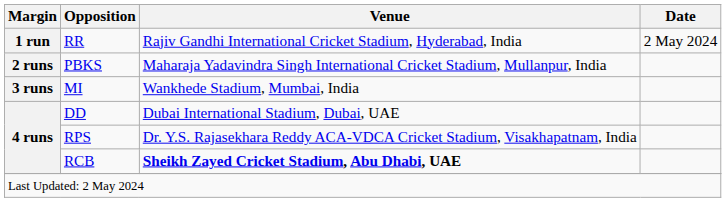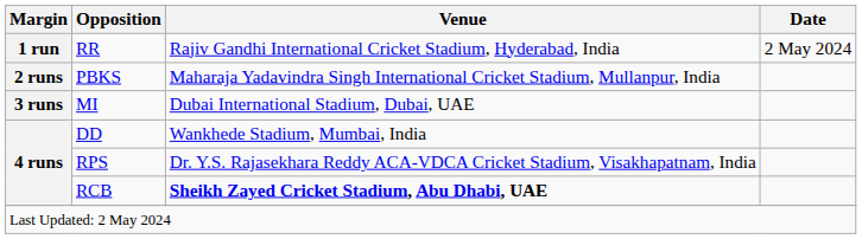 <table class="wikitable">
 <tr>
 <th>Margin</th>
 <th>Opposition</th>
 <th>Venue</th>
 <th>Date</th>
 </tr>
 <tr>
 <th>1 run</th>
 <td><a href='#'>RR</a></td>
 <td><a href='#'>Rajiv Gandhi International Cricket Stadium</a>, <a href='#'>Hyderabad</a>, India</td>
 <td>2 May 2024</td>
 </tr>
 <tr>
 <th>2 runs</th>
 <td><a href='#'>PBKS</a></td>
 <td><a href='#'>Maharaja Yadavindra Singh International Cricket Stadium</a>, <a href='#'>Mullanpur</a>, India</td>
 <td></td>
 </tr>
 <tr>
 <th>3 runs</th>
 <td><a href='#'>MI</a></td>
-<td><a href='#'>Wankhede Stadium</a>, <a href='#'>Mumbai</a>, India</td>
+<td><a href='#'>Dubai International Stadium</a>, <a href='#'>Dubai</a>, UAE</td>
 <td></td>
 </tr>
 <tr>
 <th rowspan=3>4 runs</th>
 <td><a href='#'>DD</a></td>
-<td><a href='#'>Dubai International Stadium</a>, <a href='#'>Dubai</a>, UAE</td>
+<td><a href='#'>Wankhede Stadium</a>, <a href='#'>Mumbai</a>, India</td>
 <td></td>
 </tr>
 <tr>
 <td><a href='#'>RPS</a></td>
 <td><a href='#'>Dr. Y.S. Rajasekhara Reddy ACA-VDCA Cricket Stadium</a>, <a href='#'>Visakhapatnam</a>, India</td>
 <td></td>
 </tr>
 <tr>
 <td><a href='#'>RCB</a></td>
 <td><strong><a href='#'>Sheikh Zayed Cricket Stadium</a>, <a href='#'>Abu Dhabi</a>, UAE</strong></td>
 <td></td>
 </tr>
 <tr>
 </tr>
 <tr class=sortbottom>
 <td colspan=4><small>Last Updated: 2 May 2024</small></td>
 </tr>
 </table>
